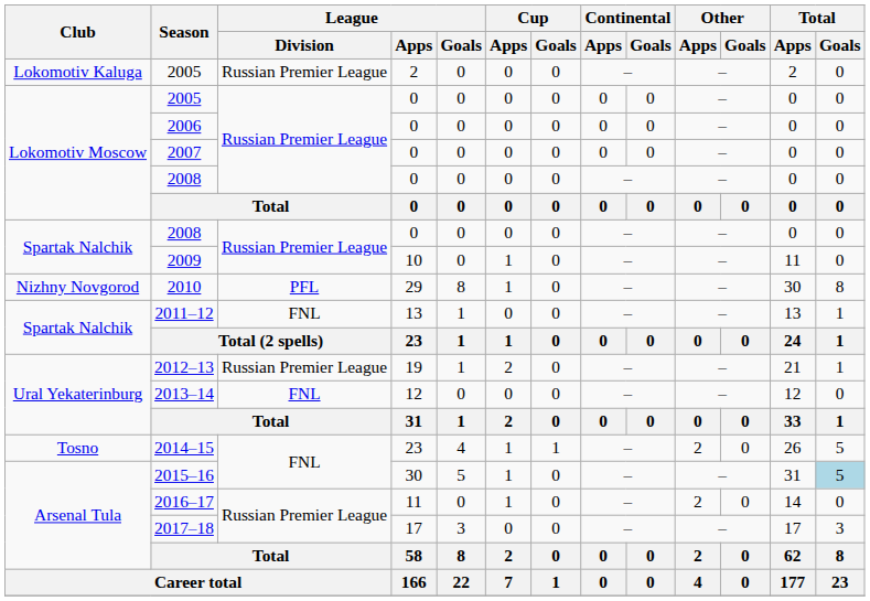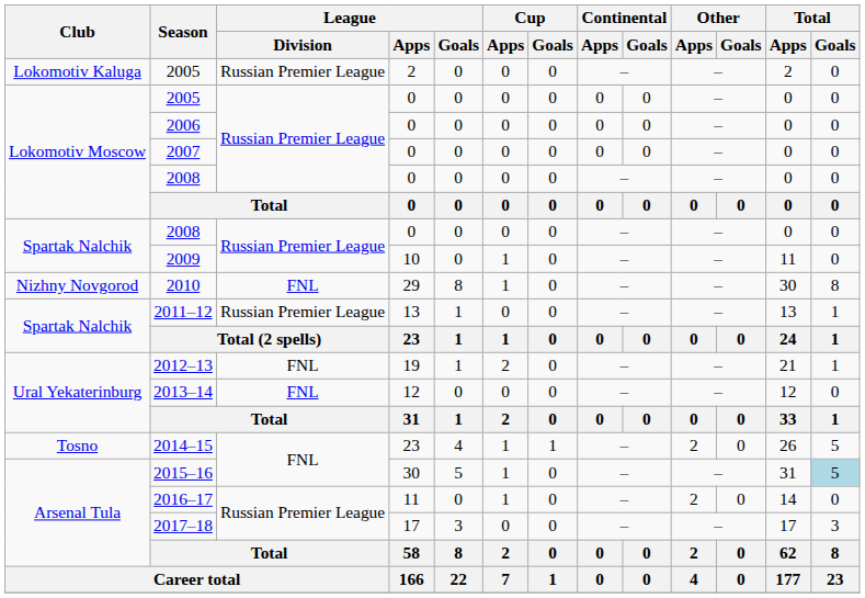 <table class="wikitable" style="text-align: center;">
 <tr>
 <th rowspan=2>Club</th>
 <th rowspan=2>Season</th>
 <th colspan=3>League</th>
 <th colspan=2>Cup</th>
 <th colspan=2>Continental</th>
 <th colspan=2>Other</th>
 <th colspan=2>Total</th>
 </tr>
 <tr>
 <th>Division</th>
 <th>Apps</th>
 <th>Goals</th>
 <th>Apps</th>
 <th>Goals</th>
 <th>Apps</th>
 <th>Goals</th>
 <th>Apps</th>
 <th>Goals</th>
 <th>Apps</th>
 <th>Goals</th>
 </tr>
 <tr>
 <td><a href='#'>Lokomotiv Kaluga</a></td>
 <td>2005</td>
 <td>Russian Premier League</td>
 <td>2</td>
 <td>0</td>
 <td>0</td>
 <td>0</td>
 <td colspan=2>–</td>
 <td colspan=2>–</td>
 <td>2</td>
 <td>0</td>
 </tr>
 <tr>
 <td rowspan=5><a href='#'>Lokomotiv Moscow</a></td>
 <td><a href='#'>2005</a></td>
 <td rowspan=4><a href='#'>Russian Premier League</a></td>
 <td>0</td>
 <td>0</td>
 <td>0</td>
 <td>0</td>
 <td>0</td>
 <td>0</td>
 <td colspan=2>–</td>
 <td>0</td>
 <td>0</td>
 </tr>
 <tr>
 <td><a href='#'>2006</a></td>
 <td>0</td>
 <td>0</td>
 <td>0</td>
 <td>0</td>
 <td>0</td>
 <td>0</td>
 <td colspan=2>–</td>
 <td>0</td>
 <td>0</td>
 </tr>
 <tr>
 <td><a href='#'>2007</a></td>
 <td>0</td>
 <td>0</td>
 <td>0</td>
 <td>0</td>
 <td>0</td>
 <td>0</td>
 <td colspan=2>–</td>
 <td>0</td>
 <td>0</td>
 </tr>
 <tr>
 <td><a href='#'>2008</a></td>
 <td>0</td>
 <td>0</td>
 <td>0</td>
 <td>0</td>
 <td colspan=2>–</td>
 <td colspan=2>–</td>
 <td>0</td>
 <td>0</td>
 </tr>
 <tr>
 <th colspan=2>Total</th>
 <th>0</th>
 <th>0</th>
 <th>0</th>
 <th>0</th>
 <th>0</th>
 <th>0</th>
 <th>0</th>
 <th>0</th>
 <th>0</th>
 <th>0</th>
 </tr>
 <tr>
 <td rowspan=2><a href='#'>Spartak Nalchik</a></td>
 <td><a href='#'>2008</a></td>
 <td rowspan=2><a href='#'>Russian Premier League</a></td>
 <td>0</td>
 <td>0</td>
 <td>0</td>
 <td>0</td>
 <td colspan=2>–</td>
 <td colspan=2>–</td>
 <td>0</td>
 <td>0</td>
 </tr>
 <tr>
 <td><a href='#'>2009</a></td>
 <td>10</td>
 <td>0</td>
 <td>1</td>
 <td>0</td>
 <td colspan=2>–</td>
 <td colspan=2>–</td>
 <td>11</td>
 <td>0</td>
 </tr>
 <tr>
 <td><a href='#'>Nizhny Novgorod</a></td>
 <td><a href='#'>2010</a></td>
-<td><a href='#'>PFL</a></td>
+<td><a href='#'>FNL</a></td>
 <td>29</td>
 <td>8</td>
 <td>1</td>
 <td>0</td>
 <td colspan=2>–</td>
 <td colspan=2>–</td>
 <td>30</td>
 <td>8</td>
 </tr>
 <tr>
 <td rowspan=2><a href='#'>Spartak Nalchik</a></td>
 <td><a href='#'>2011–12</a></td>
-<td>FNL</td>
+<td>Russian Premier League</td>
 <td>13</td>
 <td>1</td>
 <td>0</td>
 <td>0</td>
 <td colspan=2>–</td>
 <td colspan=2>–</td>
 <td>13</td>
 <td>1</td>
 </tr>
 <tr>
 <th colspan=2>Total (2 spells)</th>
 <th>23</th>
 <th>1</th>
 <th>1</th>
 <th>0</th>
 <th>0</th>
 <th>0</th>
 <th>0</th>
 <th>0</th>
 <th>24</th>
 <th>1</th>
 </tr>
 <tr>
 <td rowspan=3><a href='#'>Ural Yekaterinburg</a></td>
 <td><a href='#'>2012–13</a></td>
-<td>Russian Premier League</td>
+<td>FNL</td>
 <td>19</td>
 <td>1</td>
 <td>2</td>
 <td>0</td>
 <td colspan=2>–</td>
 <td colspan=2>–</td>
 <td>21</td>
 <td>1</td>
 </tr>
 <tr>
 <td><a href='#'>2013–14</a></td>
 <td><a href='#'>FNL</a></td>
 <td>12</td>
 <td>0</td>
 <td>0</td>
 <td>0</td>
 <td colspan=2>–</td>
 <td colspan=2>–</td>
 <td>12</td>
 <td>0</td>
 </tr>
 <tr>
 <th colspan=2>Total</th>
 <th>31</th>
 <th>1</th>
 <th>2</th>
 <th>0</th>
 <th>0</th>
 <th>0</th>
 <th>0</th>
 <th>0</th>
 <th>33</th>
 <th>1</th>
 </tr>
 <tr>
 <td><a href='#'>Tosno</a></td>
 <td><a href='#'>2014–15</a></td>
 <td rowspan=2>FNL</td>
 <td>23</td>
 <td>4</td>
 <td>1</td>
 <td>1</td>
 <td colspan=2>–</td>
 <td>2</td>
 <td>0</td>
 <td>26</td>
 <td>5</td>
 </tr>
 <tr>
 <td rowspan=4><a href='#'>Arsenal Tula</a></td>
 <td><a href='#'>2015–16</a></td>
 <td>30</td>
 <td>5</td>
 <td>1</td>
 <td>0</td>
 <td colspan=2>–</td>
 <td colspan=2>–</td>
 <td>31</td>
 <td style="background: lightblue;">5</td>
 </tr>
 <tr>
 <td><a href='#'>2016–17</a></td>
 <td rowspan=2>Russian Premier League</td>
 <td>11</td>
 <td>0</td>
 <td>1</td>
 <td>0</td>
 <td colspan=2>–</td>
 <td>2</td>
 <td>0</td>
 <td>14</td>
 <td>0</td>
 </tr>
 <tr>
 <td><a href='#'>2017–18</a></td>
 <td>17</td>
 <td>3</td>
 <td>0</td>
 <td>0</td>
 <td colspan=2>–</td>
 <td colspan=2>–</td>
 <td>17</td>
 <td>3</td>
 </tr>
 <tr>
 <th colspan=2>Total</th>
 <th>58</th>
 <th>8</th>
 <th>2</th>
 <th>0</th>
 <th>0</th>
 <th>0</th>
 <th>2</th>
 <th>0</th>
 <th>62</th>
 <th>8</th>
 </tr>
 <tr>
 <th colspan=3>Career total</th>
 <th>166</th>
 <th>22</th>
 <th>7</th>
 <th>1</th>
 <th>0</th>
 <th>0</th>
 <th>4</th>
 <th>0</th>
 <th>177</th>
 <th>23</th>
 </tr>
 <tr>
 </tr>
 </table>
